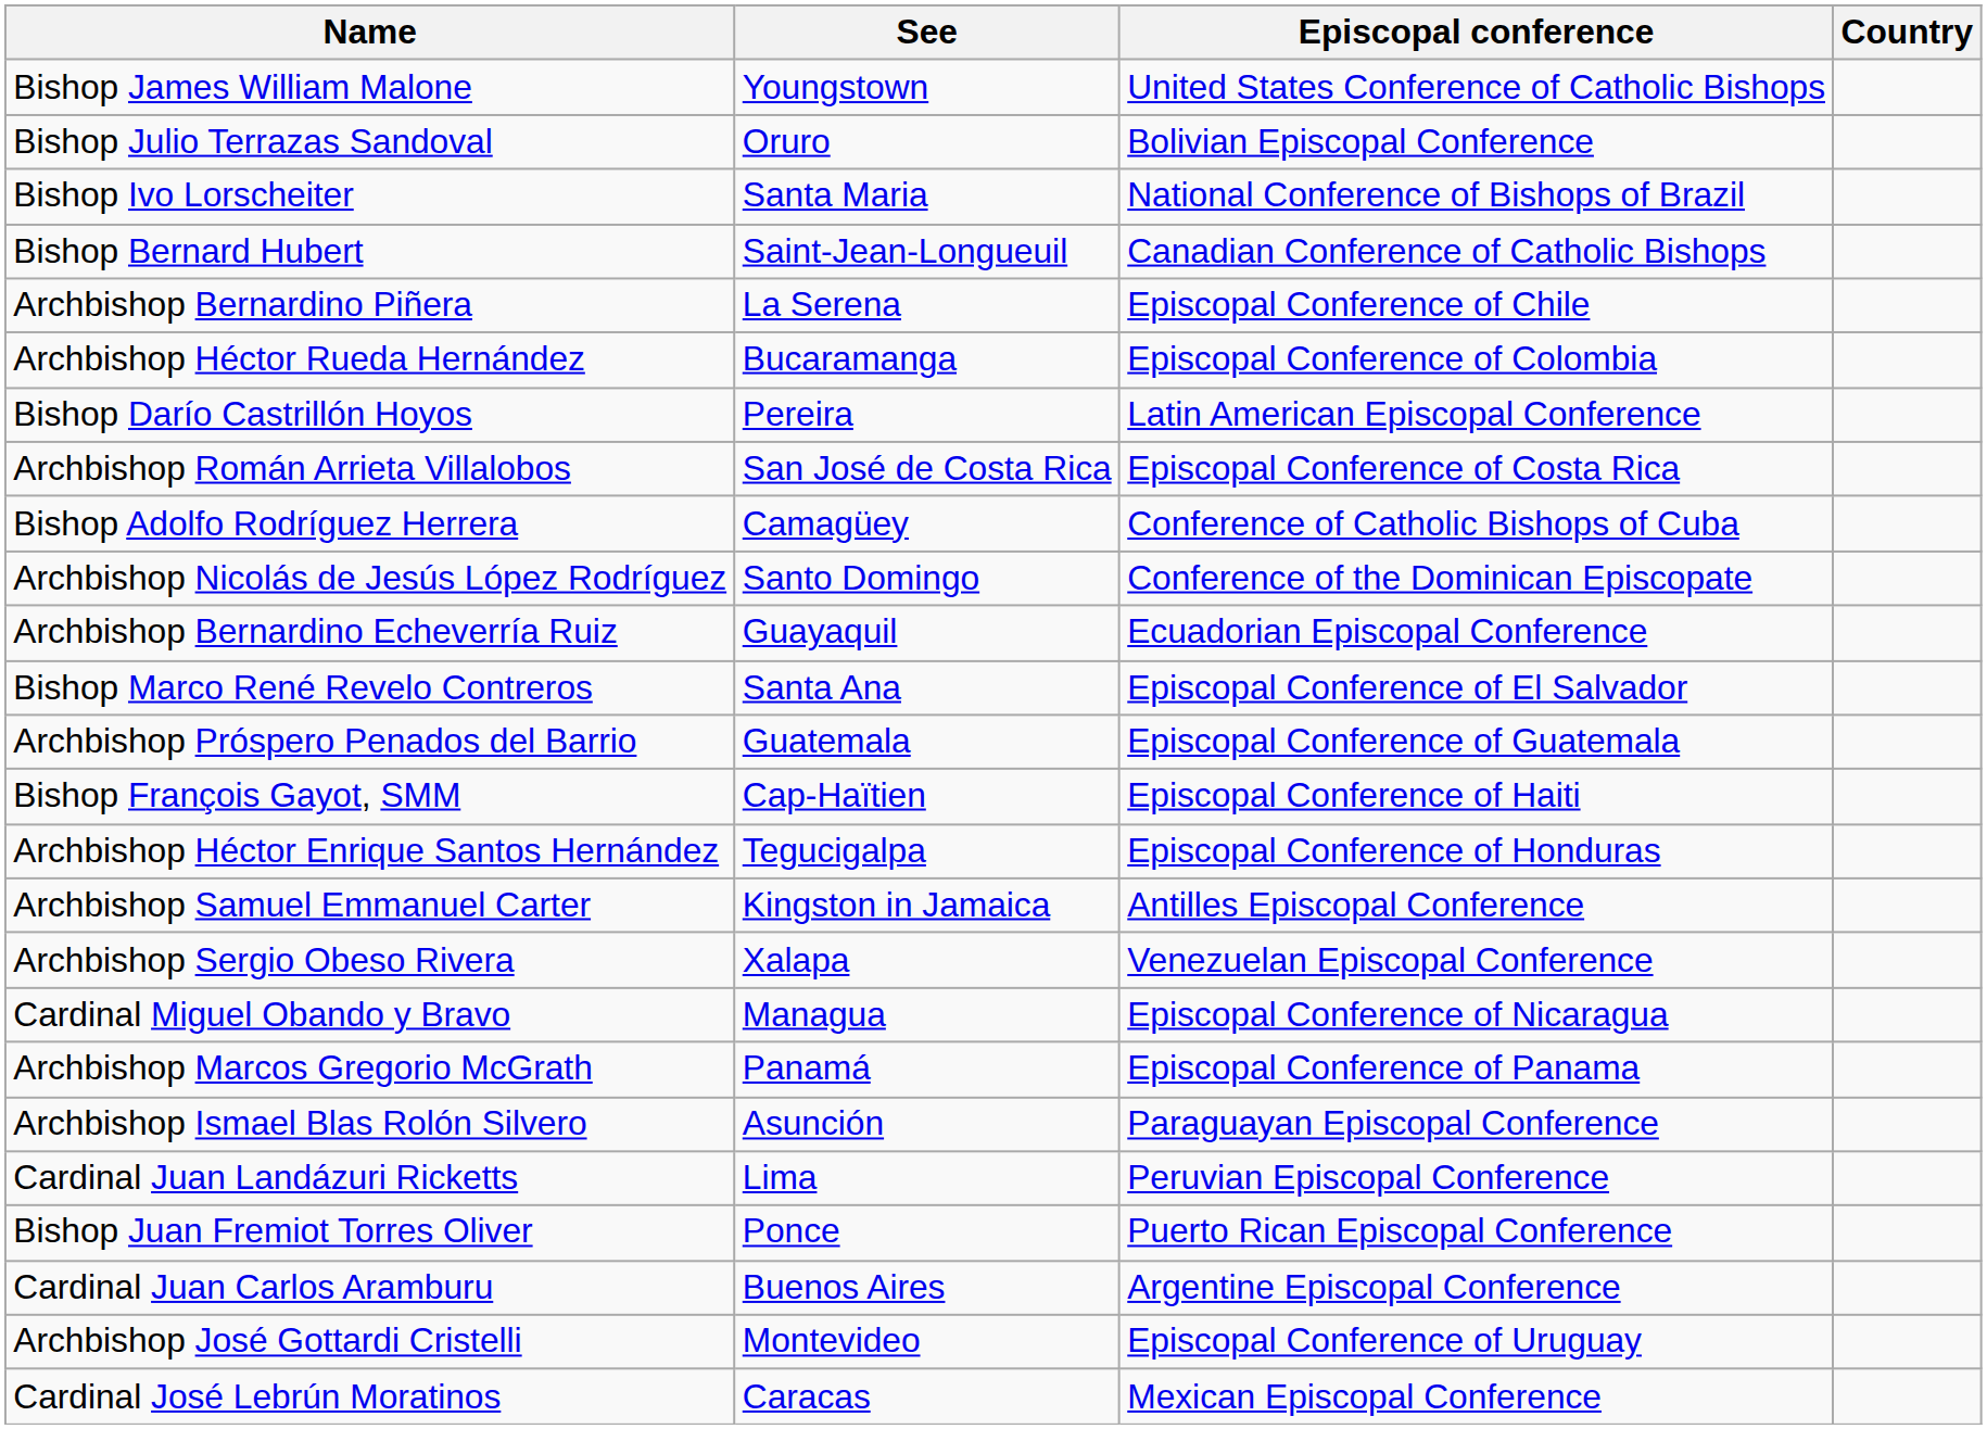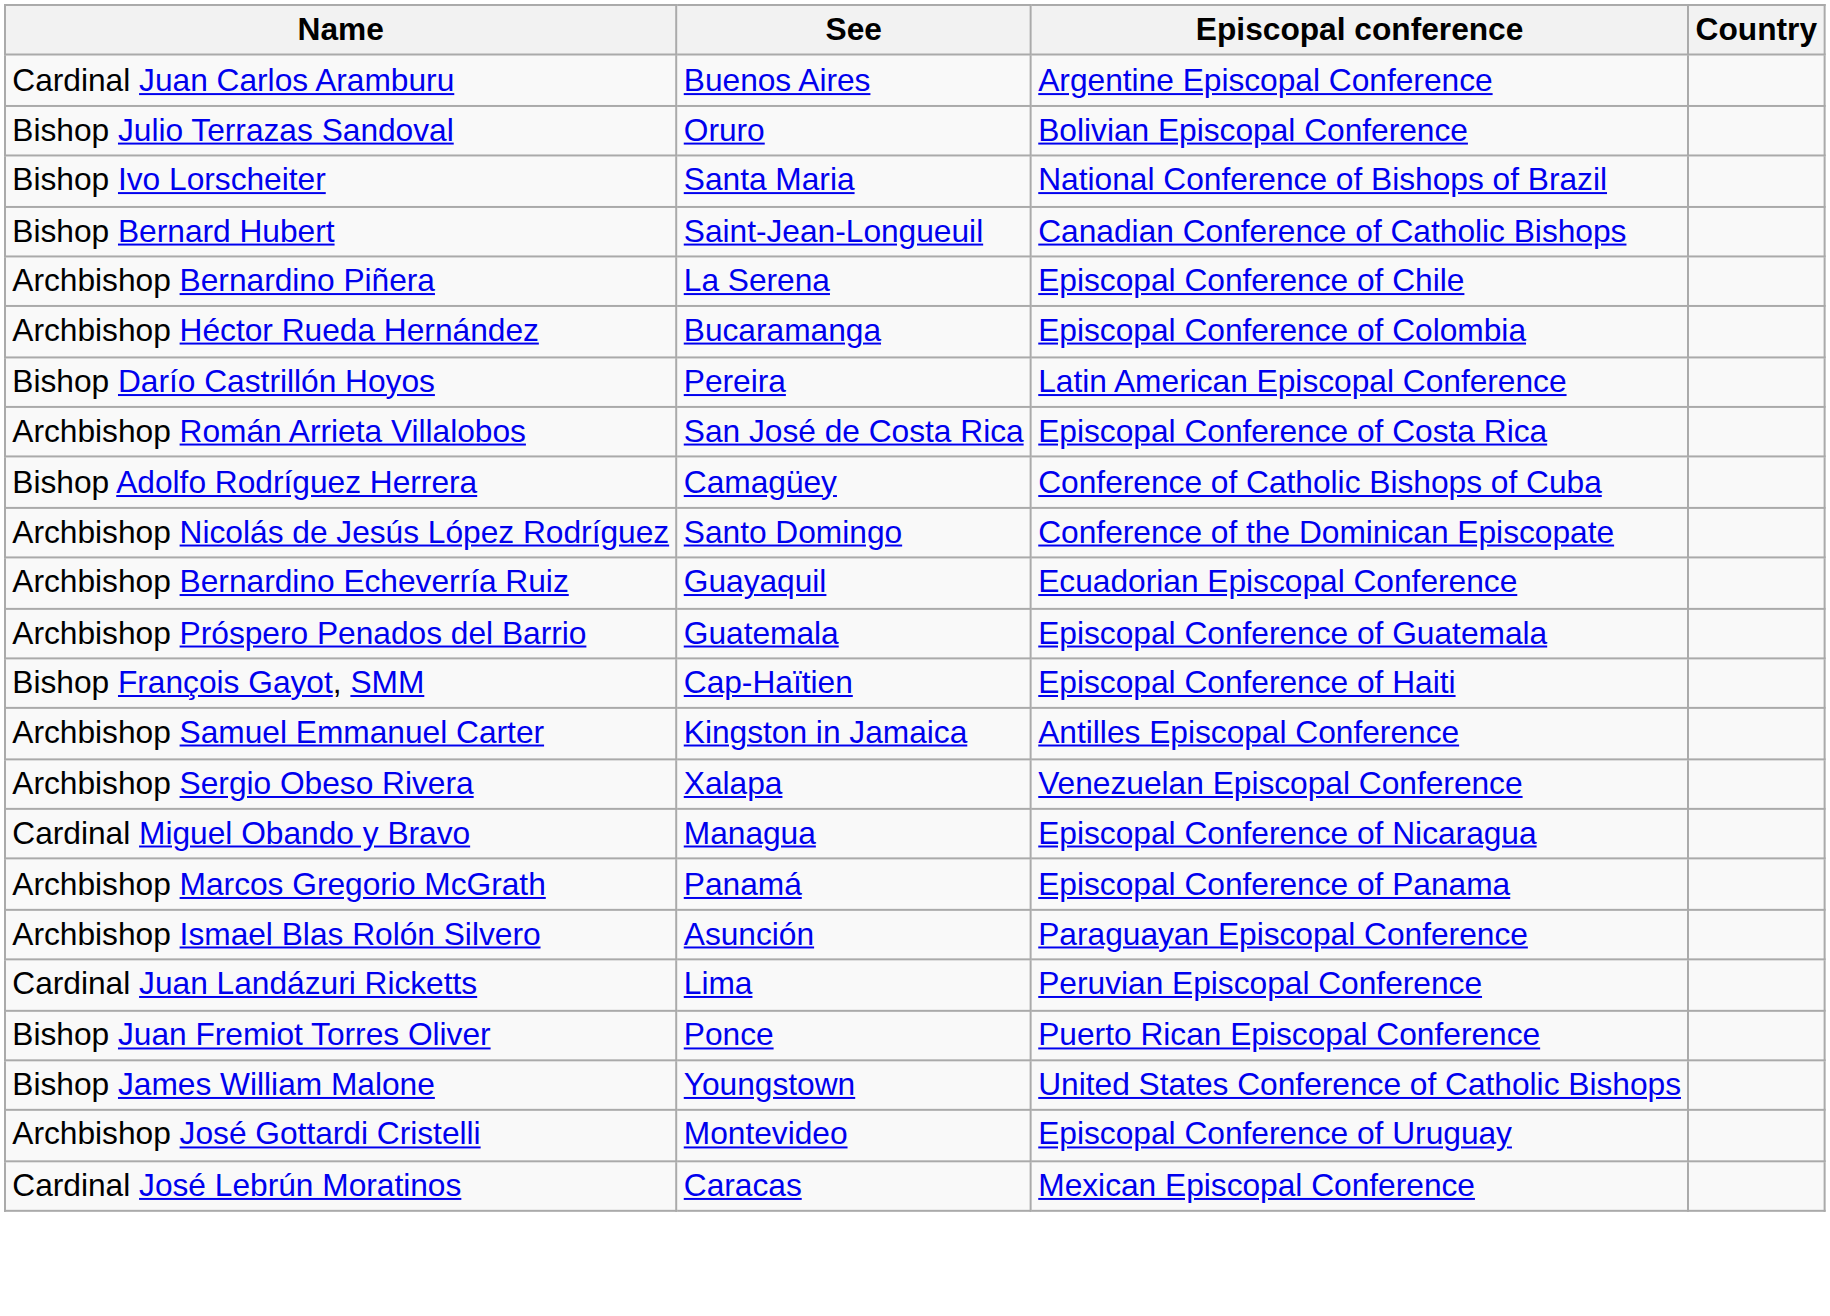 <table class="wikitable">
 <tr>
 <th>Name</th>
 <th>See</th>
 <th>Episcopal conference</th>
 <th>Country</th>
 </tr>
 <tr>
-<td>Bishop <a href='#'>James William Malone</a></td>
-<td><a href='#'>Youngstown</a></td>
-<td><a href='#'>United States Conference of Catholic Bishops</a></td>
+<td>Cardinal <a href='#'>Juan Carlos Aramburu</a></td>
+<td><a href='#'>Buenos Aires</a></td>
+<td><a href='#'>Argentine Episcopal Conference</a></td>
 <td></td>
 </tr>
 <tr>
 <td>Bishop <a href='#'>Julio Terrazas Sandoval</a></td>
 <td><a href='#'>Oruro</a></td>
 <td><a href='#'>Bolivian Episcopal Conference</a></td>
 <td></td>
 </tr>
 <tr>
 <td>Bishop <a href='#'>Ivo Lorscheiter</a></td>
 <td><a href='#'>Santa Maria</a></td>
 <td><a href='#'>National Conference of Bishops of Brazil</a></td>
 <td></td>
 </tr>
 <tr>
 <td>Bishop <a href='#'>Bernard Hubert</a></td>
 <td><a href='#'>Saint-Jean-Longueuil</a></td>
 <td><a href='#'>Canadian Conference of Catholic Bishops</a></td>
 <td></td>
 </tr>
 <tr>
 <td>Archbishop <a href='#'>Bernardino Piñera</a></td>
 <td><a href='#'>La Serena</a></td>
 <td><a href='#'>Episcopal Conference of Chile</a></td>
 <td></td>
 </tr>
 <tr>
 <td>Archbishop <a href='#'>Héctor Rueda Hernández</a></td>
 <td><a href='#'>Bucaramanga</a></td>
 <td><a href='#'>Episcopal Conference of Colombia</a></td>
 <td></td>
 </tr>
 <tr>
 <td>Bishop <a href='#'>Darío Castrillón Hoyos</a></td>
 <td><a href='#'>Pereira</a></td>
 <td><a href='#'>Latin American Episcopal Conference</a></td>
 <td></td>
 </tr>
 <tr>
 <td>Archbishop <a href='#'>Román Arrieta Villalobos</a></td>
 <td><a href='#'>San José de Costa Rica</a></td>
 <td><a href='#'>Episcopal Conference of Costa Rica</a></td>
 <td></td>
 </tr>
 <tr>
 <td>Bishop <a href='#'>Adolfo Rodríguez Herrera</a></td>
 <td><a href='#'>Camagüey</a></td>
 <td><a href='#'>Conference of Catholic Bishops of Cuba</a></td>
 <td></td>
 </tr>
 <tr>
 <td>Archbishop <a href='#'>Nicolás de Jesús López Rodríguez</a></td>
 <td><a href='#'>Santo Domingo</a></td>
 <td><a href='#'>Conference of the Dominican Episcopate</a></td>
 <td></td>
 </tr>
 <tr>
 <td>Archbishop <a href='#'>Bernardino Echeverría Ruiz</a></td>
 <td><a href='#'>Guayaquil</a></td>
 <td><a href='#'>Ecuadorian Episcopal Conference</a></td>
 <td></td>
 </tr>
 <tr>
-<td>Bishop <a href='#'>Marco René Revelo Contreros</a></td>
-<td><a href='#'>Santa Ana</a></td>
-<td><a href='#'>Episcopal Conference of El Salvador</a></td>
-<td></td>
-</tr>
-<tr>
 <td>Archbishop <a href='#'>Próspero Penados del Barrio</a></td>
 <td><a href='#'>Guatemala</a></td>
 <td><a href='#'>Episcopal Conference of Guatemala</a></td>
 <td></td>
 </tr>
 <tr>
 <td>Bishop <a href='#'>François Gayot</a>, <a href='#'>SMM</a></td>
 <td><a href='#'>Cap-Haïtien</a></td>
 <td><a href='#'>Episcopal Conference of Haiti</a></td>
-<td></td>
-</tr>
-<tr>
-<td>Archbishop <a href='#'>Héctor Enrique Santos Hernández</a></td>
-<td><a href='#'>Tegucigalpa</a></td>
-<td><a href='#'>Episcopal Conference of Honduras</a></td>
 <td></td>
 </tr>
 <tr>
 <td>Archbishop <a href='#'>Samuel Emmanuel Carter</a></td>
 <td><a href='#'>Kingston in Jamaica</a></td>
 <td><a href='#'>Antilles Episcopal Conference</a></td>
 <td></td>
 </tr>
 <tr>
 <td>Archbishop <a href='#'>Sergio Obeso Rivera</a></td>
 <td><a href='#'>Xalapa</a></td>
 <td><a href='#'>Venezuelan Episcopal Conference</a></td>
 <td></td>
 </tr>
 <tr>
 <td>Cardinal <a href='#'>Miguel Obando y Bravo</a></td>
 <td><a href='#'>Managua</a></td>
 <td><a href='#'>Episcopal Conference of Nicaragua</a></td>
 <td></td>
 </tr>
 <tr>
 <td>Archbishop <a href='#'>Marcos Gregorio McGrath</a></td>
 <td><a href='#'>Panamá</a></td>
 <td><a href='#'>Episcopal Conference of Panama</a></td>
 <td></td>
 </tr>
 <tr>
 <td>Archbishop <a href='#'>Ismael Blas Rolón Silvero</a></td>
 <td><a href='#'>Asunción</a></td>
 <td><a href='#'>Paraguayan Episcopal Conference</a></td>
 <td></td>
 </tr>
 <tr>
 <td>Cardinal <a href='#'>Juan Landázuri Ricketts</a></td>
 <td><a href='#'>Lima</a></td>
 <td><a href='#'>Peruvian Episcopal Conference</a></td>
 <td></td>
 </tr>
 <tr>
 <td>Bishop <a href='#'>Juan Fremiot Torres Oliver</a></td>
 <td><a href='#'>Ponce</a></td>
 <td><a href='#'>Puerto Rican Episcopal Conference</a></td>
 <td></td>
 </tr>
 <tr>
-<td>Cardinal <a href='#'>Juan Carlos Aramburu</a></td>
-<td><a href='#'>Buenos Aires</a></td>
-<td><a href='#'>Argentine Episcopal Conference</a></td>
+<td>Bishop <a href='#'>James William Malone</a></td>
+<td><a href='#'>Youngstown</a></td>
+<td><a href='#'>United States Conference of Catholic Bishops</a></td>
 <td></td>
 </tr>
 <tr>
 <td>Archbishop <a href='#'>José Gottardi Cristelli</a></td>
 <td><a href='#'>Montevideo</a></td>
 <td><a href='#'>Episcopal Conference of Uruguay</a></td>
 <td></td>
 </tr>
 <tr>
 <td>Cardinal <a href='#'>José Lebrún Moratinos</a></td>
 <td><a href='#'>Caracas</a></td>
 <td><a href='#'>Mexican Episcopal Conference</a></td>
 <td></td>
 </tr>
 </table>
